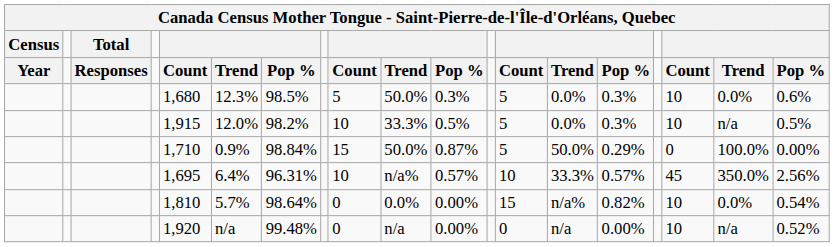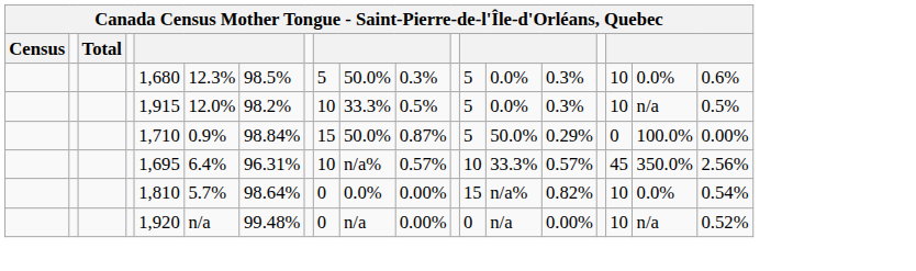 <table class="wikitable">
 <tr>
 <th colspan="19">Canada Census Mother Tongue - Saint-Pierre-de-l'Île-d'Orléans, Quebec</th>
 </tr>
 <tr>
 <th>Census</th>
 <td></td>
 <th>Total</th>
 <td colspan="1"></td>
 <th colspan="3"></th>
 <td colspan="1"></td>
 <th colspan="3"></th>
 <td colspan="1"></td>
 <th colspan="3"></th>
 <td colspan="1"></td>
 <th colspan="3"></th>
-</tr>
-<tr>
-<th>Year</th>
-<td></td>
-<th>Responses</th>
-<td></td>
-<th>Count</th>
-<th>Trend</th>
-<th>Pop %</th>
-<td></td>
-<th>Count</th>
-<th>Trend</th>
-<th>Pop %</th>
-<td></td>
-<th>Count</th>
-<th>Trend</th>
-<th>Pop %</th>
-<td></td>
-<th>Count</th>
-<th>Trend</th>
-<th>Pop %</th>
 </tr>
 <tr>
 <td></td>
 <td></td>
 <td></td>
 <td></td>
 <td>1,680</td>
 <td> 12.3%</td>
 <td>98.5%</td>
 <td></td>
 <td>5</td>
 <td> 50.0%</td>
 <td>0.3%</td>
 <td></td>
 <td>5</td>
 <td> 0.0%</td>
 <td>0.3%</td>
 <td></td>
 <td>10</td>
 <td> 0.0%</td>
 <td>0.6%</td>
 </tr>
 <tr>
 <td></td>
 <td></td>
 <td></td>
 <td></td>
 <td>1,915</td>
 <td> 12.0%</td>
 <td>98.2%</td>
 <td></td>
 <td>10</td>
 <td> 33.3%</td>
 <td>0.5%</td>
 <td></td>
 <td>5</td>
 <td> 0.0%</td>
 <td>0.3%</td>
 <td></td>
 <td>10</td>
 <td> n/a</td>
 <td>0.5%</td>
 </tr>
 <tr>
 <td></td>
 <td></td>
 <td></td>
 <td></td>
 <td>1,710</td>
 <td> 0.9%</td>
 <td>98.84%</td>
 <td></td>
 <td>15</td>
 <td> 50.0%</td>
 <td>0.87%</td>
 <td></td>
 <td>5</td>
 <td> 50.0%</td>
 <td>0.29%</td>
 <td></td>
 <td>0</td>
 <td> 100.0%</td>
 <td>0.00%</td>
 </tr>
 <tr>
 <td></td>
 <td></td>
 <td></td>
 <td></td>
 <td>1,695</td>
 <td> 6.4%</td>
 <td>96.31%</td>
 <td></td>
 <td>10</td>
 <td> n/a%</td>
 <td>0.57%</td>
 <td></td>
 <td>10</td>
 <td> 33.3%</td>
 <td>0.57%</td>
 <td></td>
 <td>45</td>
 <td> 350.0%</td>
 <td>2.56%</td>
 </tr>
 <tr>
 <td></td>
 <td></td>
 <td></td>
 <td></td>
 <td>1,810</td>
 <td> 5.7%</td>
 <td>98.64%</td>
 <td></td>
 <td>0</td>
 <td> 0.0%</td>
 <td>0.00%</td>
 <td></td>
 <td>15</td>
 <td> n/a%</td>
 <td>0.82%</td>
 <td></td>
 <td>10</td>
 <td> 0.0%</td>
 <td>0.54%</td>
 </tr>
 <tr>
 <td></td>
 <td></td>
 <td></td>
 <td></td>
 <td>1,920</td>
 <td>n/a</td>
 <td>99.48%</td>
 <td></td>
 <td>0</td>
 <td>n/a</td>
 <td>0.00%</td>
 <td></td>
 <td>0</td>
 <td>n/a</td>
 <td>0.00%</td>
 <td></td>
 <td>10</td>
 <td>n/a</td>
 <td>0.52%</td>
 </tr>
 </table>
